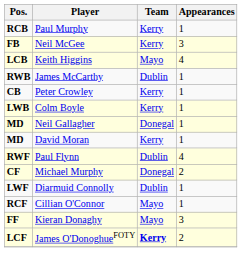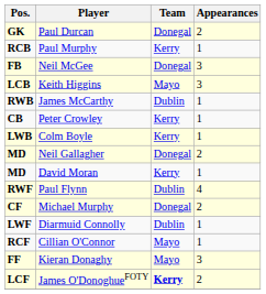 <table class="wikitable">
 <tr>
 <th>Pos.</th>
 <th>Player</th>
 <th>Team</th>
 <th>Appearances</th>
+</tr>
+<tr bgcolor=#FFFFDD>
+<td><strong>GK</strong></td>
+<td> <a href='#'>Paul Durcan</a></td>
+<td><a href='#'>Donegal</a></td>
+<td>2</td>
 </tr>
 <tr>
 <td><strong>RCB</strong></td>
 <td> <a href='#'>Paul Murphy</a></td>
 <td><a href='#'>Kerry</a></td>
 <td>1</td>
 </tr>
 <tr bgcolor=#FFFFDD>
 <td><strong>FB</strong></td>
 <td> <a href='#'>Neil McGee</a></td>
-<td><a href='#'>Kerry</a></td>
+<td><a href='#'>Donegal</a></td>
 <td>3</td>
 </tr>
 <tr bgcolor=#FFFFDD>
 <td><strong>LCB</strong></td>
 <td> <a href='#'>Keith Higgins</a></td>
 <td><a href='#'>Mayo</a></td>
-<td>4</td>
+<td>3</td>
 </tr>
 <tr>
 <td><strong>RWB</strong></td>
 <td> <a href='#'>James McCarthy</a></td>
 <td><a href='#'>Dublin</a></td>
 <td>1</td>
 </tr>
 <tr>
 <td><strong>CB</strong></td>
 <td> <a href='#'>Peter Crowley</a></td>
 <td><a href='#'>Kerry</a></td>
 <td>1</td>
 </tr>
 <tr bgcolor=#FFFFDD>
 <td><strong>LWB</strong></td>
 <td> <a href='#'>Colm Boyle</a></td>
 <td><a href='#'>Kerry</a></td>
 <td>1</td>
 </tr>
 <tr bgcolor=#FFFFDD>
 <td><strong>MD</strong></td>
 <td> <a href='#'>Neil Gallagher</a></td>
 <td><a href='#'>Donegal</a></td>
-<td>1</td>
+<td>2</td>
 </tr>
 <tr>
 <td><strong>MD</strong></td>
 <td> <a href='#'>David Moran</a></td>
 <td><a href='#'>Kerry</a></td>
 <td>1</td>
 </tr>
 <tr bgcolor=#FFFFDD>
 <td><strong>RWF</strong></td>
 <td> <a href='#'>Paul Flynn</a></td>
 <td><a href='#'>Dublin</a></td>
 <td>4</td>
 </tr>
 <tr bgcolor=#FFFFDD>
 <td><strong>CF</strong></td>
 <td> <a href='#'>Michael Murphy</a></td>
 <td><a href='#'>Donegal</a></td>
 <td>2</td>
 </tr>
 <tr>
 <td><strong>LWF</strong></td>
 <td> <a href='#'>Diarmuid Connolly</a></td>
 <td><a href='#'>Dublin</a></td>
 <td>1</td>
 </tr>
 <tr>
 <td><strong>RCF</strong></td>
 <td> <a href='#'>Cillian O'Connor</a></td>
 <td><a href='#'>Mayo</a></td>
 <td>1</td>
 </tr>
 <tr bgcolor=#FFFFDD>
 <td><strong>FF</strong></td>
 <td> <a href='#'>Kieran Donaghy</a></td>
 <td><a href='#'>Mayo</a></td>
 <td>3</td>
 </tr>
 <tr bgcolor=#FFFFDD>
 <td><strong>LCF</strong></td>
 <td> <a href='#'>James O'Donoghue</a><sup>FOTY</sup></td>
 <td><strong><a href='#'>Kerry</a></strong></td>
 <td>2</td>
 </tr>
 <tr>
 </tr>
 </table>
